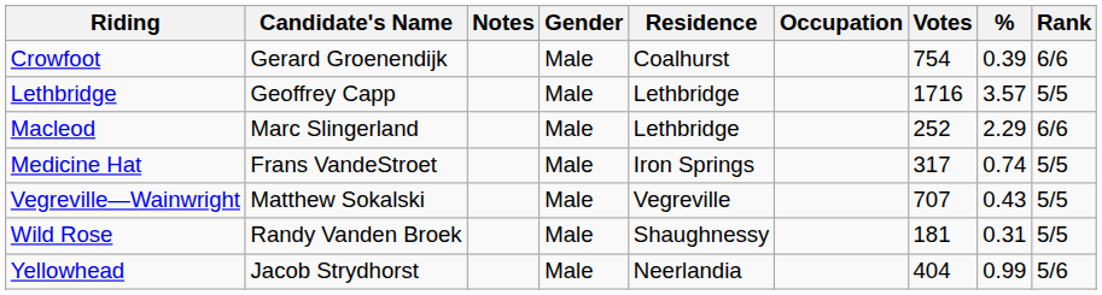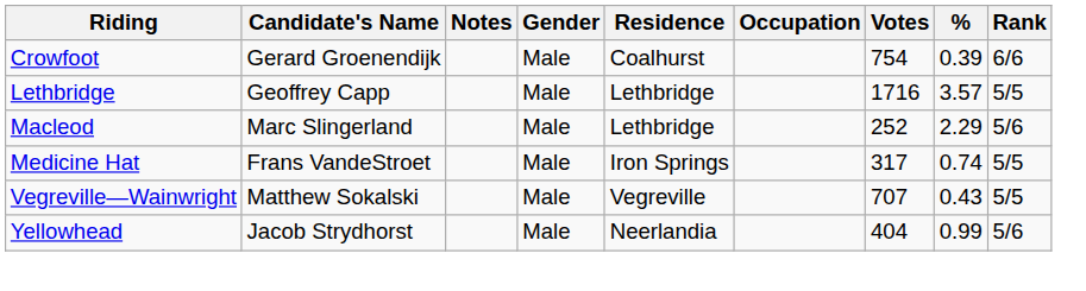 <table class="wikitable sortable">
 <tr>
 <th>Riding<br></th>
 <th>Candidate's Name</th>
 <th>Notes</th>
 <th>Gender</th>
 <th>Residence</th>
 <th>Occupation</th>
 <th>Votes</th>
 <th>%</th>
 <th>Rank</th>
 </tr>
 <tr>
 <td><a href='#'>Crowfoot</a></td>
 <td>Gerard Groenendijk</td>
 <td></td>
 <td>Male</td>
 <td>Coalhurst</td>
 <td></td>
 <td>754</td>
 <td>0.39</td>
 <td>6/6</td>
 </tr>
 <tr>
 <td><a href='#'>Lethbridge</a></td>
 <td>Geoffrey Capp</td>
 <td></td>
 <td>Male</td>
 <td>Lethbridge</td>
 <td></td>
 <td>1716</td>
 <td>3.57</td>
 <td>5/5</td>
 </tr>
 <tr>
 <td><a href='#'>Macleod</a></td>
 <td>Marc Slingerland</td>
 <td></td>
 <td>Male</td>
 <td>Lethbridge</td>
 <td></td>
 <td>252</td>
 <td>2.29</td>
-<td>6/6</td>
+<td>5/6</td>
 </tr>
 <tr>
 <td><a href='#'>Medicine Hat</a></td>
 <td>Frans VandeStroet</td>
 <td></td>
 <td>Male</td>
 <td>Iron Springs</td>
 <td></td>
 <td>317</td>
 <td>0.74</td>
 <td>5/5</td>
 </tr>
 <tr>
 <td><a href='#'>Vegreville—Wainwright</a></td>
 <td>Matthew Sokalski</td>
 <td></td>
 <td>Male</td>
 <td>Vegreville</td>
 <td></td>
 <td>707</td>
 <td>0.43</td>
 <td>5/5</td>
 </tr>
 <tr>
-<td><a href='#'>Wild Rose</a></td>
-<td>Randy Vanden Broek</td>
-<td></td>
-<td>Male</td>
-<td>Shaughnessy</td>
-<td></td>
-<td>181</td>
-<td>0.31</td>
-<td>5/5</td>
-</tr>
-<tr>
 <td><a href='#'>Yellowhead</a></td>
 <td>Jacob Strydhorst</td>
 <td></td>
 <td>Male</td>
 <td>Neerlandia</td>
 <td></td>
 <td>404</td>
 <td>0.99</td>
 <td>5/6</td>
 </tr>
 </table>
